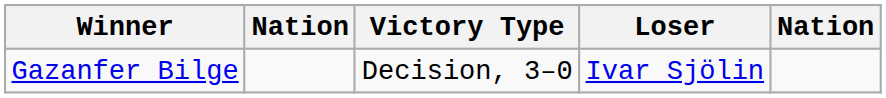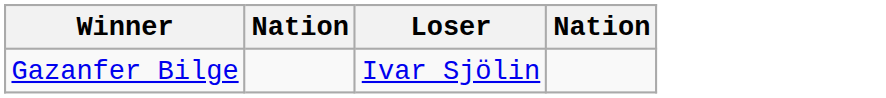 <table class="wikitable sortable" style="text-align:left;">
 <tr>
 <th>Winner</th>
 <th>Nation</th>
-<th>Victory Type</th>
 <th>Loser</th>
 <th>Nation</th>
 </tr>
 <tr>
 <td><a href='#'>Gazanfer Bilge</a></td>
 <td></td>
-<td>Decision, 3–0</td>
 <td><a href='#'>Ivar Sjölin</a></td>
 <td></td>
 </tr>
 </table>
